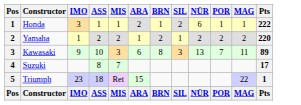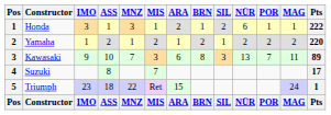 <table class="wikitable" style="font-size: 85%; text-align: center">
 <tr valign=top>
 <th valign=middle>Pos</th>
 <th valign=middle>Constructor</th>
 <th><a href='#'>IMO</a><br></th>
 <th><a href='#'>ASS</a><br></th>
+<th><a href='#'>MNZ</a><br></th>
 <th><a href='#'>MIS</a><br></th>
 <th><a href='#'>ARA</a><br></th>
 <th><a href='#'>BRN</a><br></th>
 <th><a href='#'>SIL</a><br></th>
 <th><a href='#'>NÜR</a><br></th>
 <th><a href='#'>POR</a><br></th>
 <th><a href='#'>MAG</a><br></th>
 <th valign=middle>Pts</th>
 </tr>
 <tr>
 <th>1</th>
 <td align="left"> <a href='#'>Honda</a></td>
 <td style="background:#ffdf9f;">3</td>
 <td style="background:#ffffbf;">1</td>
+<td style="background:#ffdf9f;">3</td>
 <td style="background:#ffffbf;">1</td>
 <td style="background:#dfdfdf;">2</td>
 <td style="background:#ffffbf;">1</td>
 <td style="background:#dfdfdf;">2</td>
 <td style="background:#ffffbf;">6</td>
 <td style="background:#ffffbf;">1</td>
 <td style="background:#ffffbf;">1</td>
 <th>222</th>
 </tr>
 <tr>
 <th>2</th>
 <td align="left"> <a href='#'>Yamaha</a></td>
 <td style="background:#ffffbf;">1</td>
 <td style="background:#dfdfdf;">2</td>
+<td style="background:#ffffbf;">1</td>
 <td style="background:#dfdfdf;">2</td>
 <td style="background:#ffffbf;">1</td>
 <td style="background:#dfdfdf;">2</td>
 <td style="background:#ffffbf;">1</td>
 <td style="background:#dfdfdf;">2</td>
 <td style="background:#dfdfdf;">2</td>
 <td style="background:#dfdfdf;">2</td>
 <th>220</th>
 </tr>
 <tr>
 <th>3</th>
 <td align="left"> <a href='#'>Kawasaki</a></td>
 <td style="background:#dfffdf;">9</td>
 <td style="background:#dfffdf;">10</td>
+<td style="background:#dfffdf;">7</td>
 <td style="background:#ffdf9f;">3</td>
 <td style="background:#dfffdf;">6</td>
 <td style="background:#dfffdf;">8</td>
 <td style="background:#ffdf9f;">3</td>
 <td style="background:#dfffdf;">13</td>
 <td style="background:#dfffdf;">7</td>
 <td style="background:#dfffdf;">11</td>
 <th>89</th>
 </tr>
 <tr>
 <th>4</th>
 <td align="left"> <a href='#'>Suzuki</a></td>
 <td></td>
 <td style="background:#dfffdf;">8</td>
+<td></td>
 <td style="background:#dfffdf;">7</td>
 <td></td>
 <td></td>
 <td></td>
 <td></td>
 <td></td>
 <td></td>
 <th>17</th>
 </tr>
 <tr>
 <th>5</th>
 <td align="left"> <a href='#'>Triumph</a></td>
 <td style="background:#cfcfff;">23</td>
 <td style="background:#cfcfff;">18</td>
+<td style="background:#cfcfff;">22</td>
 <td style="background:#efcfff;">Ret</td>
 <td style="background:#dfffdf;">15</td>
 <td></td>
 <td></td>
 <td></td>
 <td></td>
-<td style="background:#cfcfff;">22</td>
+<td style="background:#cfcfff;">24</td>
 <th>1</th>
 </tr>
 <tr valign="top">
 <th valign="middle">Pos</th>
 <th valign="middle">Constructor</th>
 <th><a href='#'>IMO</a><br></th>
 <th><a href='#'>ASS</a><br></th>
+<th><a href='#'>MNZ</a><br></th>
 <th><a href='#'>MIS</a><br></th>
 <th><a href='#'>ARA</a><br></th>
 <th><a href='#'>BRN</a><br></th>
 <th><a href='#'>SIL</a><br></th>
 <th><a href='#'>NÜR</a><br></th>
 <th><a href='#'>POR</a><br></th>
 <th><a href='#'>MAG</a><br></th>
 <th valign="middle">Pts</th>
 </tr>
 </table>
